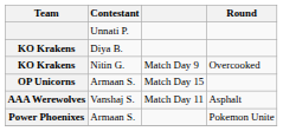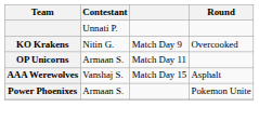 <table class="wikitable" style=font-size:85%;>
 <tr>
 <th>Team</th>
 <th>Contestant</th>
 <th></th>
 <th>Round</th>
 </tr>
 <tr>
 <th></th>
 <td>Unnati P.</td>
 <td></td>
 <td></td>
 </tr>
 <tr>
 <th>KO Krakens</th>
-<td>Diya B.</td>
-<td></td>
-<td></td>
-</tr>
-<tr>
-<th>KO Krakens</th>
 <td>Nitin G.</td>
 <td>Match Day 9</td>
 <td>Overcooked</td>
 </tr>
 <tr>
 <th>OP Unicorns</th>
 <td>Armaan S.</td>
-<td>Match Day 15</td>
+<td>Match Day 11</td>
 <td></td>
 </tr>
 <tr>
 <th>AAA Werewolves</th>
 <td>Vanshaj S.</td>
-<td>Match Day 11</td>
+<td>Match Day 15</td>
 <td>Asphalt</td>
 </tr>
 <tr>
 <th>Power Phoenixes</th>
 <td>Armaan S.</td>
 <td></td>
 <td>Pokemon Unite</td>
 </tr>
 <tr>
 </tr>
 </table>
